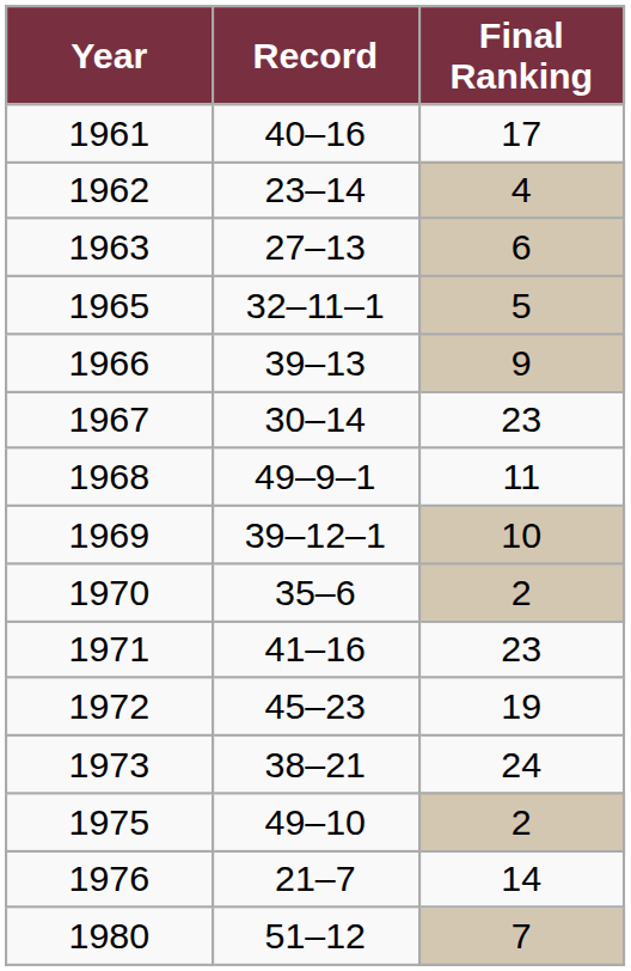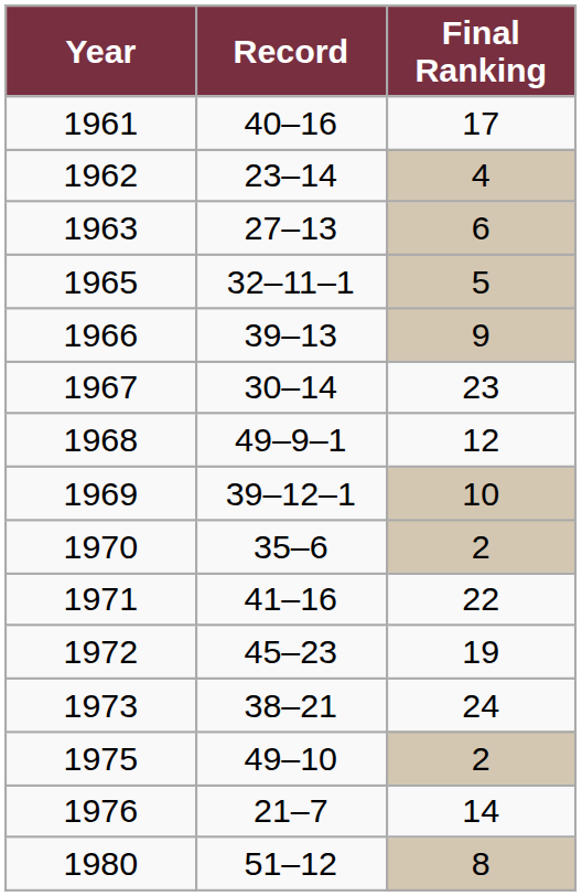 <table class="wikitable" style="font-size: 90%; text-align:center">
 <tr>
 <th width=75; style="background:#782F40; color:white;">Year</th>
 <th width=75; style="background:#782F40; color:white;">Record</th>
 <th width=75; style="background:#782F40; color:white;">Final Ranking</th>
 </tr>
 <tr>
 <td>1961</td>
 <td>40–16</td>
 <td>17</td>
 </tr>
 <tr>
 <td>1962</td>
 <td>23–14</td>
 <td style="background:#d4c7b1;">4</td>
 </tr>
 <tr>
 <td>1963</td>
 <td>27–13</td>
 <td style="background:#d4c7b1;">6</td>
 </tr>
 <tr>
 <td>1965</td>
 <td>32–11–1</td>
 <td style="background:#d4c7b1;">5</td>
 </tr>
 <tr>
 <td>1966</td>
 <td>39–13</td>
 <td style="background:#d4c7b1;">9</td>
 </tr>
 <tr>
 <td>1967</td>
 <td>30–14</td>
 <td>23</td>
 </tr>
 <tr>
 <td>1968</td>
 <td>49–9–1</td>
-<td>11</td>
+<td>12</td>
 </tr>
 <tr>
 <td>1969</td>
 <td>39–12–1</td>
 <td style="background:#d4c7b1;">10</td>
 </tr>
 <tr>
 <td>1970</td>
 <td>35–6</td>
 <td style="background:#d4c7b1;">2</td>
 </tr>
 <tr>
 <td>1971</td>
 <td>41–16</td>
-<td>23</td>
+<td>22</td>
 </tr>
 <tr>
 <td>1972</td>
 <td>45–23</td>
 <td>19</td>
 </tr>
 <tr>
 <td>1973</td>
 <td>38–21</td>
 <td>24</td>
 </tr>
 <tr>
 <td>1975</td>
 <td>49–10</td>
 <td style="background:#d4c7b1;">2</td>
 </tr>
 <tr>
 <td>1976</td>
 <td>21–7</td>
 <td>14</td>
 </tr>
 <tr>
 <td>1980</td>
 <td>51–12</td>
-<td style="background:#d4c7b1;">7</td>
+<td style="background:#d4c7b1;">8</td>
 </tr>
 </table>
